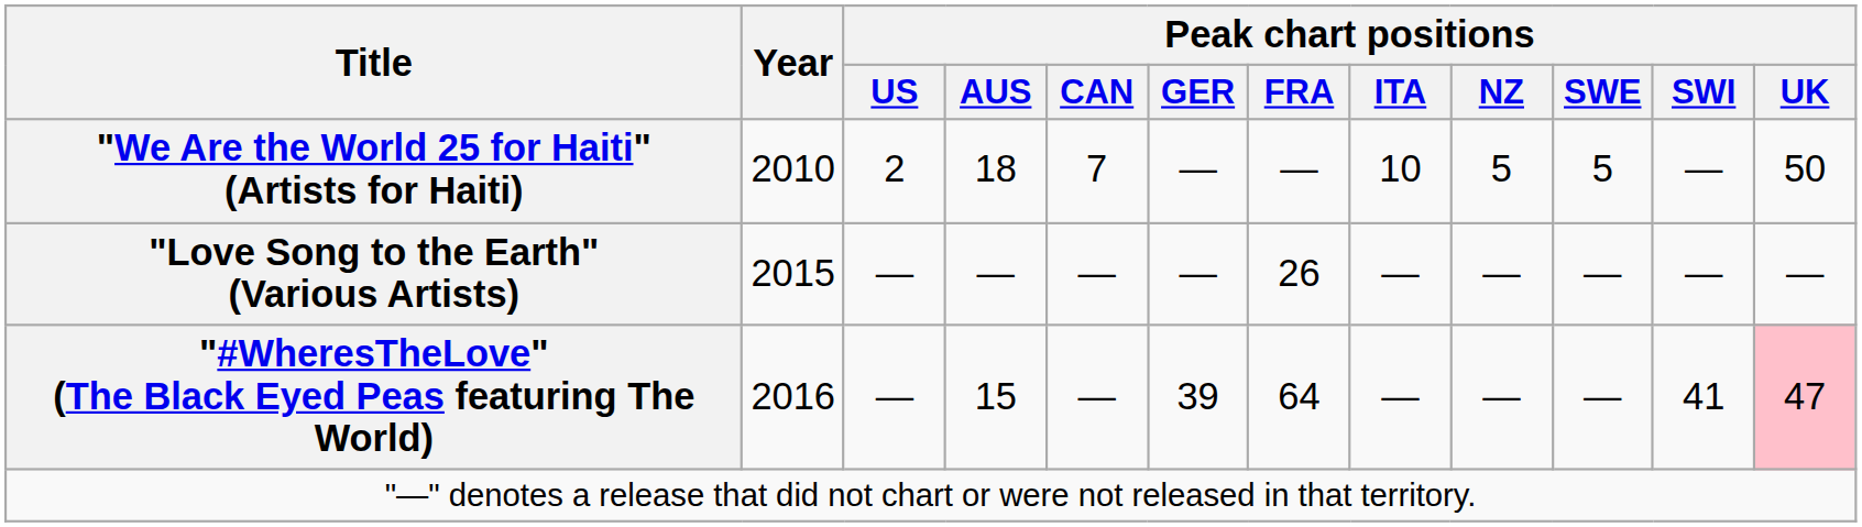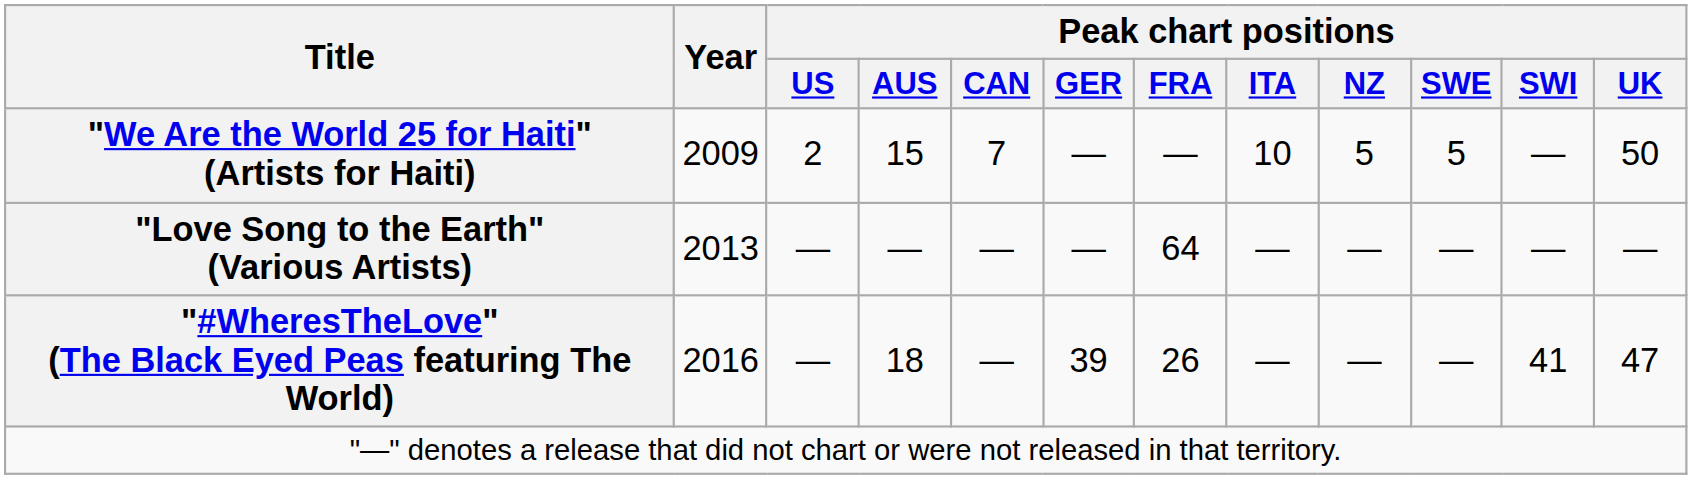 <table class="wikitable plainrowheaders" style="text-align:center;">
 <tr>
 <th scope="col" rowspan="2" style="width:19em;">Title</th>
 <th scope="col" rowspan="2">Year</th>
 <th scope="col" colspan="10">Peak chart positions</th>
 </tr>
 <tr>
 <th scope="col" style="width:2.5em;font-size:90%;"><a href='#'>US</a><br></th>
 <th scope="col" style="width:2.5em;font-size:90%;"><a href='#'>AUS</a><br></th>
 <th scope="col" style="width:2.5em;font-size:90%;"><a href='#'>CAN</a><br></th>
 <th scope="col" style="width:2.5em;font-size:90%;"><a href='#'>GER</a><br></th>
 <th scope="col" style="width:2.5em;font-size:90%;"><a href='#'>FRA</a><br></th>
 <th scope="col" style="width:2.5em;font-size:90%;"><a href='#'>ITA</a><br></th>
 <th scope="col" style="width:2.5em;font-size:90%;"><a href='#'>NZ</a><br></th>
 <th scope="col" style="width:2.5em;font-size:90%;"><a href='#'>SWE</a><br></th>
 <th scope="col" style="width:2.5em;font-size:90%;"><a href='#'>SWI</a><br></th>
 <th scope="col" style="width:2.5em;font-size:90%;"><a href='#'>UK</a><br></th>
 </tr>
 <tr>
 <th scope="row">"<a href='#'>We Are the World 25 for Haiti</a>"<br><span>(Artists for Haiti)</span></th>
-<td>2010</td>
+<td>2009</td>
 <td>2</td>
-<td>18</td>
+<td>15</td>
 <td>7</td>
 <td>—</td>
 <td>—</td>
 <td>10</td>
 <td>5</td>
 <td>5</td>
 <td>—</td>
 <td>50</td>
 </tr>
 <tr>
 <th scope="row">"Love Song to the Earth"<br><span>(Various Artists)</span></th>
-<td>2015</td>
+<td>2013</td>
 <td>—</td>
 <td>—</td>
 <td>—</td>
 <td>—</td>
-<td>26</td>
+<td>64</td>
 <td>—</td>
 <td>—</td>
 <td>—</td>
 <td>—</td>
 <td>—</td>
 </tr>
 <tr>
 <th scope="row">"<a href='#'>#WheresTheLove</a>"<br><span>(<a href='#'>The Black Eyed Peas</a> featuring The World)</span></th>
 <td>2016</td>
 <td>—</td>
-<td>15</td>
+<td>18</td>
 <td>—</td>
 <td>39</td>
-<td>64</td>
+<td>26</td>
 <td>—</td>
 <td>—</td>
 <td>—</td>
 <td>41</td>
-<td style="background: pink;">47</td>
+<td>47</td>
 </tr>
 <tr>
 <td colspan="16"  style="text-align:center; font-size:85%">"—" denotes a release that did not chart or were not released in that territory.</td>
 </tr>
 </table>
